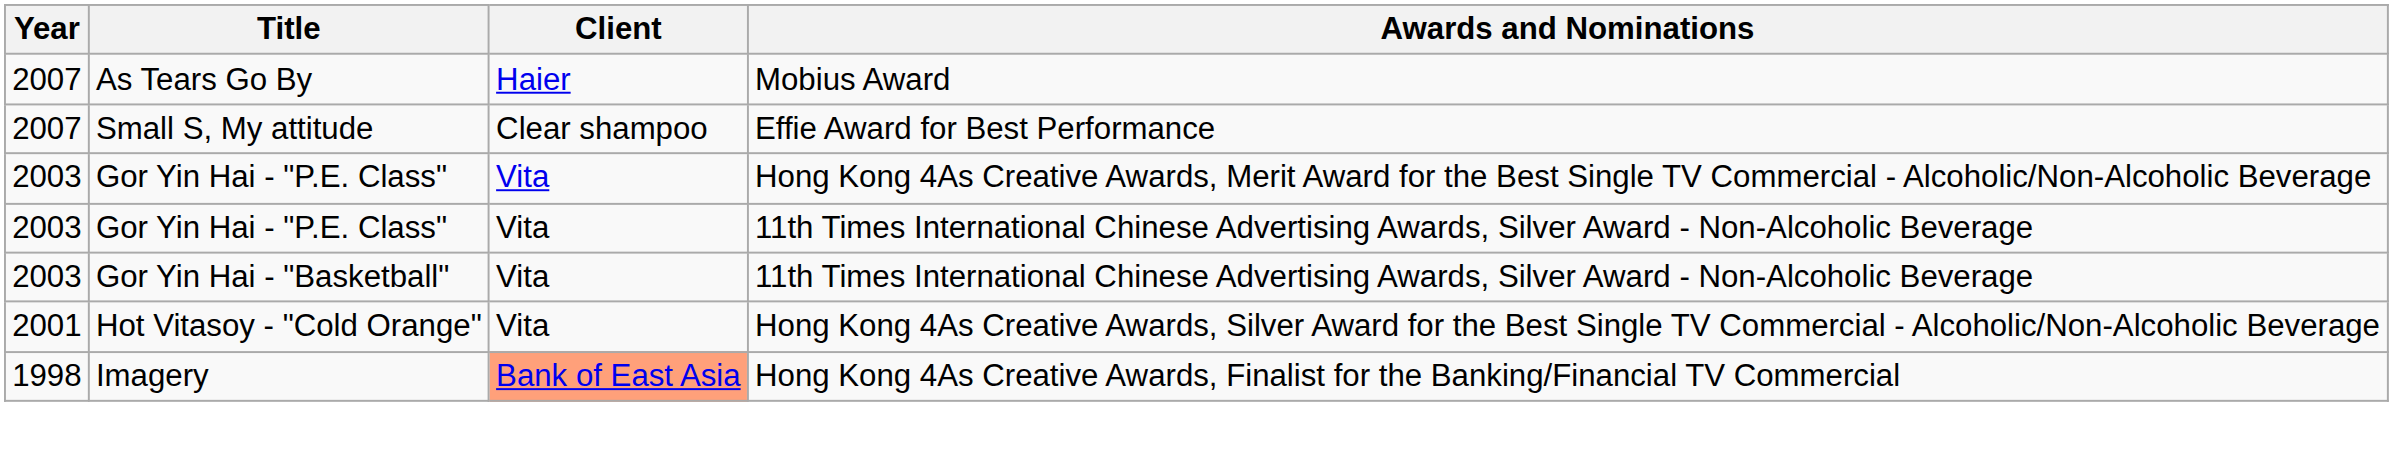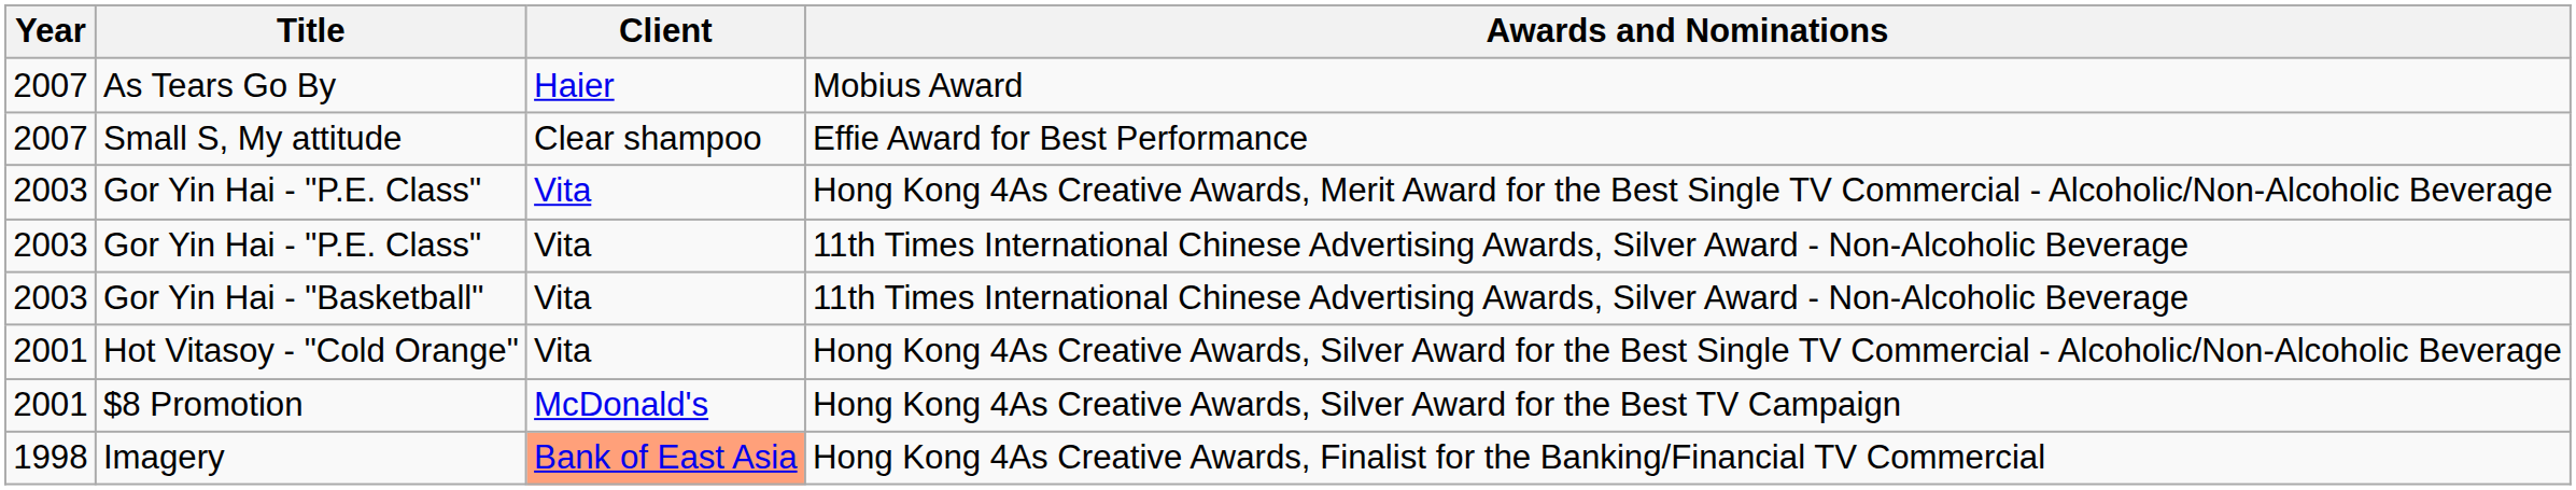 <table class="wikitable">
 <tr>
 <th>Year</th>
 <th>Title</th>
 <th>Client</th>
 <th>Awards and Nominations</th>
 </tr>
 <tr>
 <td>2007</td>
 <td>As Tears Go By</td>
 <td><a href='#'>Haier</a></td>
 <td>Mobius Award</td>
 </tr>
 <tr>
 <td>2007</td>
 <td>Small S, My attitude</td>
 <td>Clear shampoo</td>
 <td>Effie Award for Best Performance</td>
 </tr>
 <tr>
 <td>2003</td>
 <td>Gor Yin Hai - "P.E. Class"</td>
 <td><a href='#'>Vita</a></td>
 <td>Hong Kong 4As Creative Awards, Merit Award for the Best Single TV Commercial - Alcoholic/Non-Alcoholic Beverage</td>
 </tr>
 <tr>
 <td>2003</td>
 <td>Gor Yin Hai - "P.E. Class"</td>
 <td>Vita</td>
 <td>11th Times International Chinese Advertising Awards, Silver Award - Non-Alcoholic Beverage</td>
 </tr>
 <tr>
 <td>2003</td>
 <td>Gor Yin Hai - "Basketball"</td>
 <td>Vita</td>
 <td>11th Times International Chinese Advertising Awards, Silver Award - Non-Alcoholic Beverage</td>
 </tr>
 <tr>
 <td>2001</td>
 <td>Hot Vitasoy - "Cold Orange"</td>
 <td>Vita</td>
 <td>Hong Kong 4As Creative Awards, Silver Award for the Best Single TV Commercial - Alcoholic/Non-Alcoholic Beverage</td>
 </tr>
 <tr>
+<td>2001</td>
+<td>$8 Promotion</td>
+<td><a href='#'>McDonald's</a></td>
+<td>Hong Kong 4As Creative Awards, Silver Award for the Best TV Campaign</td>
+</tr>
+<tr>
 <td>1998</td>
 <td>Imagery</td>
 <td style="background: lightsalmon;"><a href='#'>Bank of East Asia</a></td>
 <td>Hong Kong 4As Creative Awards, Finalist for the Banking/Financial TV Commercial</td>
 </tr>
 </table>
